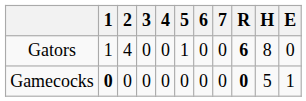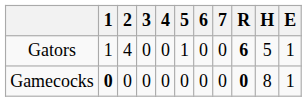 <table align = right border="2" cellpadding="4" cellspacing="0" style="margin: 1em 1em 1em 1em; background: #F9F9F9; border: 1px #aaa solid; border-collapse: collapse;">
 <tr align=center style="background: #F2F2F2;">
 <th></th>
 <th>1</th>
 <th>2</th>
 <th>3</th>
 <th>4</th>
 <th>5</th>
 <th>6</th>
 <th>7</th>
 <th>R</th>
 <th>H</th>
 <th>E</th>
 </tr>
 <tr align=center>
 <td>Gators</td>
 <td>1</td>
 <td>4</td>
 <td>0</td>
 <td>0</td>
 <td>1</td>
 <td>0</td>
 <td>0</td>
 <td><strong>6</strong></td>
-<td>8</td>
-<td>0</td>
+<td>5</td>
+<td>1</td>
 </tr>
 <tr align=center>
 <td>Gamecocks</td>
 <td><strong>0</strong></td>
 <td>0</td>
 <td>0</td>
 <td>0</td>
 <td>0</td>
 <td>0</td>
 <td>0</td>
 <td><strong>0</strong></td>
-<td>5</td>
+<td>8</td>
 <td>1</td>
 </tr>
 </table>
